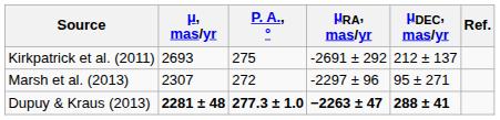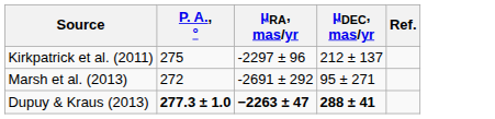 <table class="wikitable">
 <tr>
 <th>Source</th>
-<th><a href='#'>μ</a>,<br><a href='#'>mas</a>/<a href='#'>yr</a></th>
 <th><a href='#'>P. A.</a>,<br><a href='#'>°</a></th>
 <th><a href='#'>μ</a><sub>RA</sub>,<br><a href='#'>mas</a>/<a href='#'>yr</a></th>
 <th><a href='#'>μ</a><sub>DEC</sub>,<br><a href='#'>mas</a>/<a href='#'>yr</a></th>
 <th>Ref.</th>
 </tr>
 <tr>
 <td>Kirkpatrick et al. (2011)</td>
-<td>2693</td>
 <td>275</td>
-<td>-2691 ± 292</td>
+<td>-2297 ± 96</td>
 <td>212 ± 137</td>
 <td></td>
 </tr>
 <tr>
 <td>Marsh et al. (2013)</td>
-<td>2307</td>
 <td>272</td>
-<td>-2297 ± 96</td>
+<td>-2691 ± 292</td>
 <td>95 ± 271</td>
 <td></td>
 </tr>
 <tr>
 <td>Dupuy & Kraus (2013)</td>
-<td><strong>2281 ± 48</strong></td>
 <td><strong>277.3 ± 1.0</strong></td>
 <td><strong>−2263 ± 47</strong></td>
 <td><strong>288 ± 41</strong></td>
 <td></td>
 </tr>
 </table>
